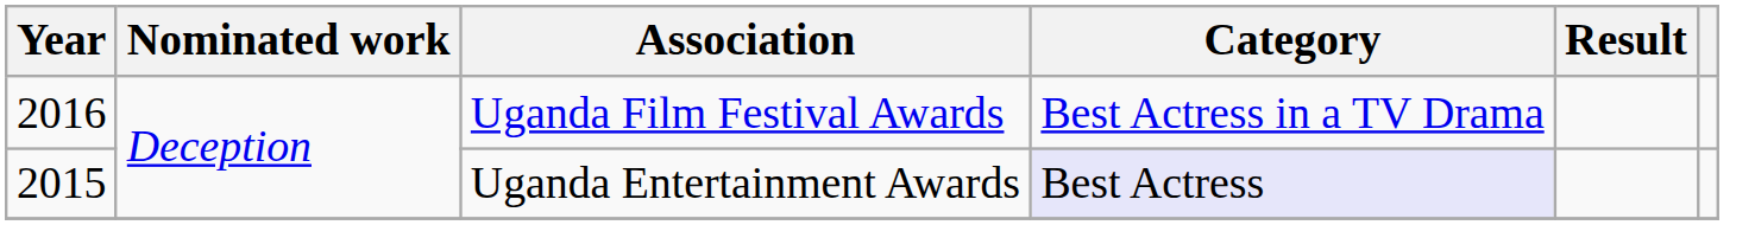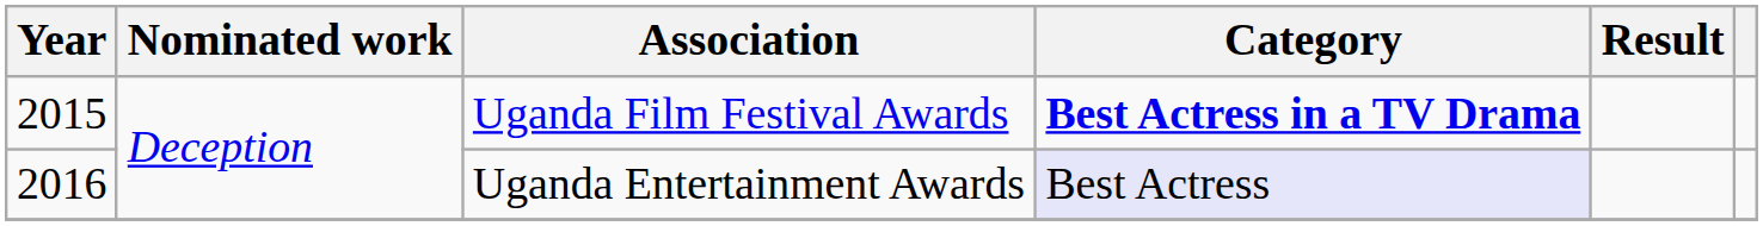 <table class="wikitable">
 <tr>
 <th>Year</th>
 <th>Nominated work</th>
 <th>Association</th>
 <th>Category</th>
 <th>Result</th>
 <th></th>
 </tr>
 <tr>
-<td>2016</td>
+<td>2015</td>
 <td rowspan=2><em><a href='#'>Deception</a></em></td>
 <td><a href='#'>Uganda Film Festival Awards</a></td>
-<td><a href='#'>Best Actress in a TV Drama</a></td>
+<td><strong><a href='#'>Best Actress in a TV Drama</a></strong></td>
 <td></td>
 <td></td>
 </tr>
 <tr>
-<td align="center">2015</td>
+<td align="center">2016</td>
 <td>Uganda Entertainment Awards</td>
 <td style="background: lavender;">Best Actress</td>
 <td></td>
 <td></td>
 </tr>
 <tr>
 </tr>
 </table>
